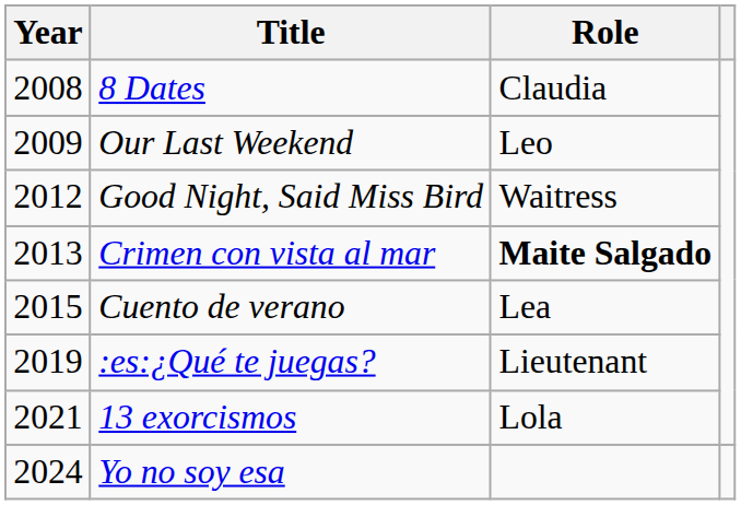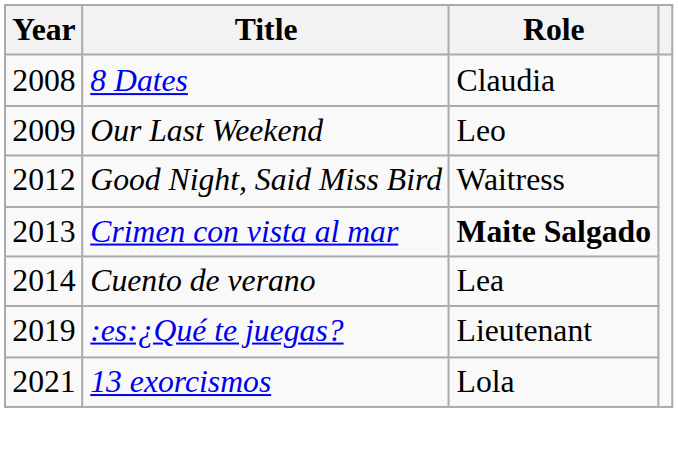 <table class="wikitable sortable">
 <tr>
 <th>Year</th>
 <th>Title</th>
 <th>Role</th>
 <th class="unsortable"></th>
 </tr>
 <tr>
 <td>2008</td>
 <td><em><a href='#'>8 Dates</a></em></td>
 <td>Claudia</td>
 </tr>
 <tr>
 <td>2009</td>
 <td><em>Our Last Weekend</em></td>
 <td>Leo</td>
 </tr>
 <tr>
 <td>2012</td>
 <td><em>Good Night, Said Miss Bird</em></td>
 <td>Waitress</td>
 </tr>
 <tr>
 <td>2013</td>
 <td><em><a href='#'>Crimen con vista al mar</a></em></td>
 <td><strong>Maite Salgado</strong></td>
 </tr>
 <tr>
-<td>2015</td>
+<td>2014</td>
 <td><em>Cuento de verano</em></td>
 <td>Lea</td>
 </tr>
 <tr>
 <td>2019</td>
 <td><em><a href='#'>:es:¿Qué te juegas?</a></em></td>
 <td>Lieutenant</td>
 </tr>
 <tr>
 <td>2021</td>
 <td><em><a href='#'>13 exorcismos</a></em></td>
 <td>Lola</td>
 </tr>
-<tr>
-<td>2024</td>
-<td><em><a href='#'>Yo no soy esa</a></em></td>
-<td></td>
-<td></td>
-</tr>
 </table>
